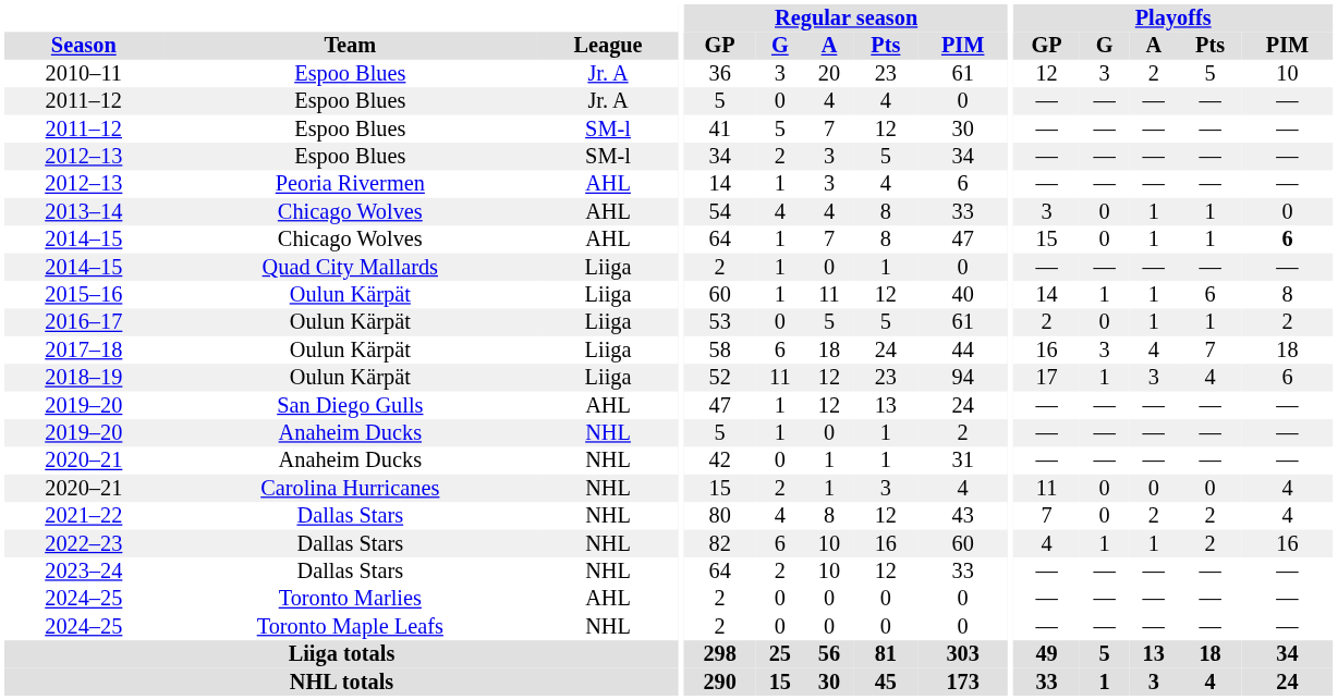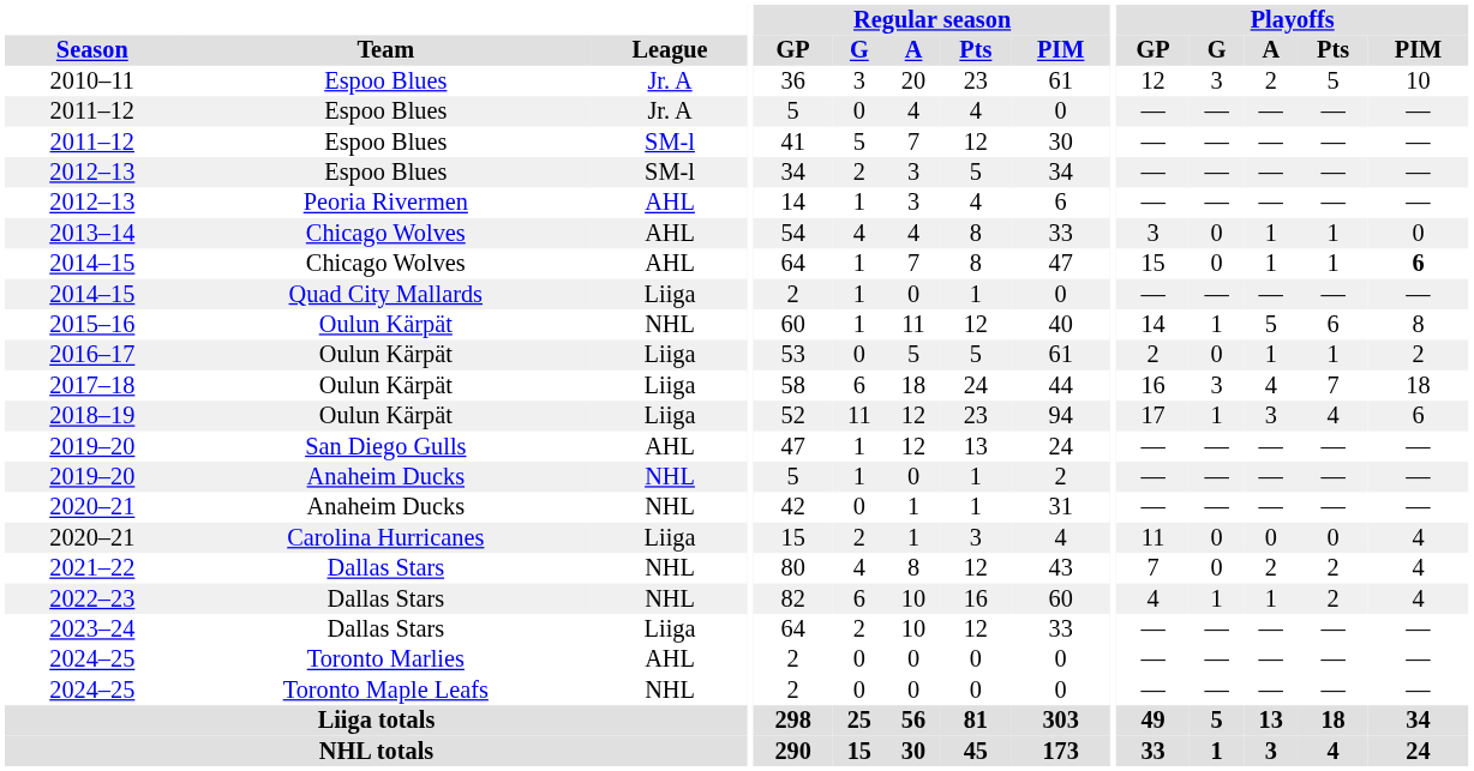 <table border="0" cellpadding="1" cellspacing="0" style="text-align:center; width:60em">
 <tr bgcolor="#e0e0e0">
 <th colspan="3" bgcolor="#ffffff"></th>
 <th rowspan="99" bgcolor="#ffffff"></th>
 <th colspan="5"><a href='#'>Regular season</a></th>
 <th rowspan="99" bgcolor="#ffffff"></th>
 <th colspan="5"><a href='#'>Playoffs</a></th>
 </tr>
 <tr bgcolor="#e0e0e0">
 <th><a href='#'>Season</a></th>
 <th>Team</th>
 <th>League</th>
 <th>GP</th>
 <th><a href='#'>G</a></th>
 <th><a href='#'>A</a></th>
 <th><a href='#'>Pts</a></th>
 <th><a href='#'>PIM</a></th>
 <th>GP</th>
 <th>G</th>
 <th>A</th>
 <th>Pts</th>
 <th>PIM</th>
 </tr>
 <tr>
 <td>2010–11</td>
 <td><a href='#'>Espoo Blues</a></td>
 <td><a href='#'>Jr. A</a></td>
 <td>36</td>
 <td>3</td>
 <td>20</td>
 <td>23</td>
 <td>61</td>
 <td>12</td>
 <td>3</td>
 <td>2</td>
 <td>5</td>
 <td>10</td>
 </tr>
 <tr bgcolor="#f0f0f0">
 <td>2011–12</td>
 <td>Espoo Blues</td>
 <td>Jr. A</td>
 <td>5</td>
 <td>0</td>
 <td>4</td>
 <td>4</td>
 <td>0</td>
 <td>—</td>
 <td>—</td>
 <td>—</td>
 <td>—</td>
 <td>—</td>
 </tr>
 <tr>
 <td><a href='#'>2011–12</a></td>
 <td>Espoo Blues</td>
 <td><a href='#'>SM-l</a></td>
 <td>41</td>
 <td>5</td>
 <td>7</td>
 <td>12</td>
 <td>30</td>
 <td>—</td>
 <td>—</td>
 <td>—</td>
 <td>—</td>
 <td>—</td>
 </tr>
 <tr bgcolor="#f0f0f0">
 <td><a href='#'>2012–13</a></td>
 <td>Espoo Blues</td>
 <td>SM-l</td>
 <td>34</td>
 <td>2</td>
 <td>3</td>
 <td>5</td>
 <td>34</td>
 <td>—</td>
 <td>—</td>
 <td>—</td>
 <td>—</td>
 <td>—</td>
 </tr>
 <tr>
 <td><a href='#'>2012–13</a></td>
 <td><a href='#'>Peoria Rivermen</a></td>
 <td><a href='#'>AHL</a></td>
 <td>14</td>
 <td>1</td>
 <td>3</td>
 <td>4</td>
 <td>6</td>
 <td>—</td>
 <td>—</td>
 <td>—</td>
 <td>—</td>
 <td>—</td>
 </tr>
 <tr bgcolor="#f0f0f0">
 <td><a href='#'>2013–14</a></td>
 <td><a href='#'>Chicago Wolves</a></td>
 <td>AHL</td>
 <td>54</td>
 <td>4</td>
 <td>4</td>
 <td>8</td>
 <td>33</td>
 <td>3</td>
 <td>0</td>
 <td>1</td>
 <td>1</td>
 <td>0</td>
 </tr>
 <tr>
 <td><a href='#'>2014–15</a></td>
 <td>Chicago Wolves</td>
 <td>AHL</td>
 <td>64</td>
 <td>1</td>
 <td>7</td>
 <td>8</td>
 <td>47</td>
 <td>15</td>
 <td>0</td>
 <td>1</td>
 <td>1</td>
 <td><strong>6</strong></td>
 </tr>
 <tr bgcolor="#f0f0f0">
 <td><a href='#'>2014–15</a></td>
 <td><a href='#'>Quad City Mallards</a></td>
 <td>Liiga</td>
 <td>2</td>
 <td>1</td>
 <td>0</td>
 <td>1</td>
 <td>0</td>
 <td>—</td>
 <td>—</td>
 <td>—</td>
 <td>—</td>
 <td>—</td>
 </tr>
 <tr>
 <td><a href='#'>2015–16</a></td>
 <td><a href='#'>Oulun Kärpät</a></td>
-<td>Liiga</td>
+<td>NHL</td>
 <td>60</td>
 <td>1</td>
 <td>11</td>
 <td>12</td>
 <td>40</td>
 <td>14</td>
 <td>1</td>
-<td>1</td>
+<td>5</td>
 <td>6</td>
 <td>8</td>
 </tr>
 <tr bgcolor="#f0f0f0">
 <td><a href='#'>2016–17</a></td>
 <td>Oulun Kärpät</td>
 <td>Liiga</td>
 <td>53</td>
 <td>0</td>
 <td>5</td>
 <td>5</td>
 <td>61</td>
 <td>2</td>
 <td>0</td>
 <td>1</td>
 <td>1</td>
 <td>2</td>
 </tr>
 <tr>
 <td><a href='#'>2017–18</a></td>
 <td>Oulun Kärpät</td>
 <td>Liiga</td>
 <td>58</td>
 <td>6</td>
 <td>18</td>
 <td>24</td>
 <td>44</td>
 <td>16</td>
 <td>3</td>
 <td>4</td>
 <td>7</td>
 <td>18</td>
 </tr>
 <tr bgcolor="#f0f0f0">
 <td><a href='#'>2018–19</a></td>
 <td>Oulun Kärpät</td>
 <td>Liiga</td>
 <td>52</td>
 <td>11</td>
 <td>12</td>
 <td>23</td>
 <td>94</td>
 <td>17</td>
 <td>1</td>
 <td>3</td>
 <td>4</td>
 <td>6</td>
 </tr>
 <tr>
 <td><a href='#'>2019–20</a></td>
 <td><a href='#'>San Diego Gulls</a></td>
 <td>AHL</td>
 <td>47</td>
 <td>1</td>
 <td>12</td>
 <td>13</td>
 <td>24</td>
 <td>—</td>
 <td>—</td>
 <td>—</td>
 <td>—</td>
 <td>—</td>
 </tr>
 <tr bgcolor="#f0f0f0">
 <td><a href='#'>2019–20</a></td>
 <td><a href='#'>Anaheim Ducks</a></td>
 <td><a href='#'>NHL</a></td>
 <td>5</td>
 <td>1</td>
 <td>0</td>
 <td>1</td>
 <td>2</td>
 <td>—</td>
 <td>—</td>
 <td>—</td>
 <td>—</td>
 <td>—</td>
 </tr>
 <tr>
 <td><a href='#'>2020–21</a></td>
 <td>Anaheim Ducks</td>
 <td>NHL</td>
 <td>42</td>
 <td>0</td>
 <td>1</td>
 <td>1</td>
 <td>31</td>
 <td>—</td>
 <td>—</td>
 <td>—</td>
 <td>—</td>
 <td>—</td>
 </tr>
 <tr bgcolor="#f0f0f0">
 <td>2020–21</td>
 <td><a href='#'>Carolina Hurricanes</a></td>
-<td>NHL</td>
+<td>Liiga</td>
 <td>15</td>
 <td>2</td>
 <td>1</td>
 <td>3</td>
 <td>4</td>
 <td>11</td>
 <td>0</td>
 <td>0</td>
 <td>0</td>
 <td>4</td>
 </tr>
 <tr>
 <td><a href='#'>2021–22</a></td>
 <td><a href='#'>Dallas Stars</a></td>
 <td>NHL</td>
 <td>80</td>
 <td>4</td>
 <td>8</td>
 <td>12</td>
 <td>43</td>
 <td>7</td>
 <td>0</td>
 <td>2</td>
 <td>2</td>
 <td>4</td>
 </tr>
 <tr bgcolor="#f0f0f0">
 <td><a href='#'>2022–23</a></td>
 <td>Dallas Stars</td>
 <td>NHL</td>
 <td>82</td>
 <td>6</td>
 <td>10</td>
 <td>16</td>
 <td>60</td>
 <td>4</td>
 <td>1</td>
 <td>1</td>
 <td>2</td>
-<td>16</td>
+<td>4</td>
 </tr>
 <tr>
 <td><a href='#'>2023–24</a></td>
 <td>Dallas Stars</td>
-<td>NHL</td>
+<td>Liiga</td>
 <td>64</td>
 <td>2</td>
 <td>10</td>
 <td>12</td>
 <td>33</td>
 <td>—</td>
 <td>—</td>
 <td>—</td>
 <td>—</td>
 <td>—</td>
 </tr>
 <tr>
 <td><a href='#'>2024–25</a></td>
 <td><a href='#'>Toronto Marlies</a></td>
 <td>AHL</td>
 <td>2</td>
 <td>0</td>
 <td>0</td>
 <td>0</td>
 <td>0</td>
 <td>—</td>
 <td>—</td>
 <td>—</td>
 <td>—</td>
 <td>—</td>
 </tr>
 <tr>
 <td><a href='#'>2024–25</a></td>
 <td><a href='#'>Toronto Maple Leafs</a></td>
 <td>NHL</td>
 <td>2</td>
 <td>0</td>
 <td>0</td>
 <td>0</td>
 <td>0</td>
 <td>—</td>
 <td>—</td>
 <td>—</td>
 <td>—</td>
 <td>—</td>
 </tr>
 <tr bgcolor="#e0e0e0">
 <th colspan="3">Liiga totals</th>
 <th>298</th>
 <th>25</th>
 <th>56</th>
 <th>81</th>
 <th>303</th>
 <th>49</th>
 <th>5</th>
 <th>13</th>
 <th>18</th>
 <th>34</th>
 </tr>
 <tr bgcolor="#e0e0e0">
 <th colspan="3">NHL totals</th>
 <th>290</th>
 <th>15</th>
 <th>30</th>
 <th>45</th>
 <th>173</th>
 <th>33</th>
 <th>1</th>
 <th>3</th>
 <th>4</th>
 <th>24</th>
 </tr>
 </table>
